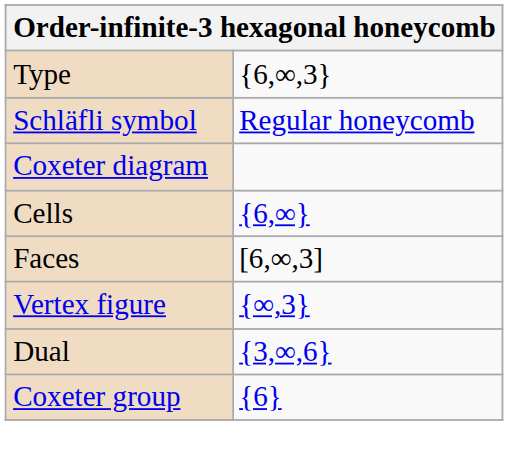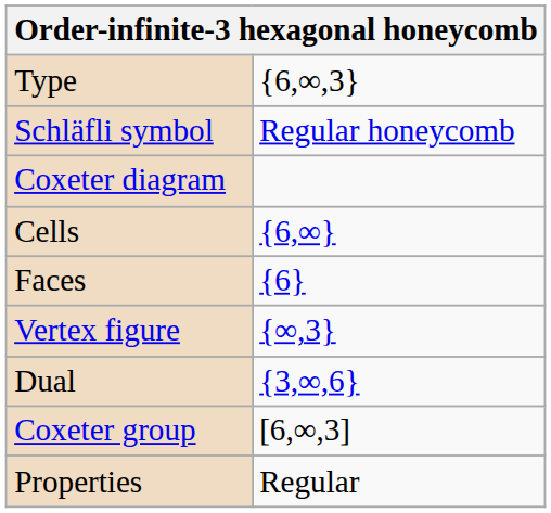 <table class="wikitable" align="right" style="margin-left:10px">
 <tr>
 <th bgcolor=#efdcc3 colspan=2>Order-infinite-3 hexagonal honeycomb</th>
 </tr>
 <tr>
 <td bgcolor=#efdcc3>Type</td>
 <td>{6,∞,3}</td>
 </tr>
 <tr>
 <td bgcolor=#efdcc3><a href='#'>Schläfli symbol</a></td>
 <td><a href='#'>Regular honeycomb</a></td>
 </tr>
 <tr>
 <td bgcolor=#efdcc3><a href='#'>Coxeter diagram</a></td>
 <td></td>
 </tr>
 <tr>
 <td bgcolor=#efdcc3>Cells</td>
 <td><a href='#'>{6,∞}</a> </td>
 </tr>
 <tr>
 <td bgcolor=#efdcc3>Faces</td>
-<td>[6,∞,3]</td>
+<td><a href='#'>{6}</a></td>
 </tr>
 <tr>
 <td bgcolor=#efdcc3><a href='#'>Vertex figure</a></td>
 <td><a href='#'>{∞,3}</a></td>
 </tr>
 <tr>
 <td bgcolor=#efdcc3>Dual</td>
 <td><a href='#'>{3,∞,6}</a></td>
 </tr>
 <tr>
 <td bgcolor=#efdcc3><a href='#'>Coxeter group</a></td>
-<td><a href='#'>{6}</a></td>
+<td>[6,∞,3]</td>
+</tr>
+<tr>
+<td bgcolor=#efdcc3>Properties</td>
+<td>Regular</td>
 </tr>
 </table>
